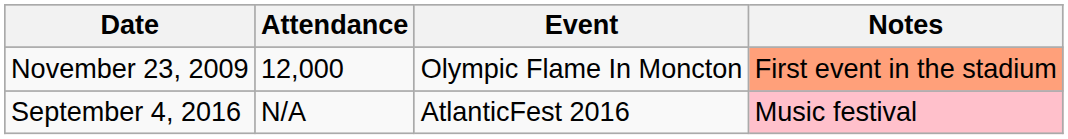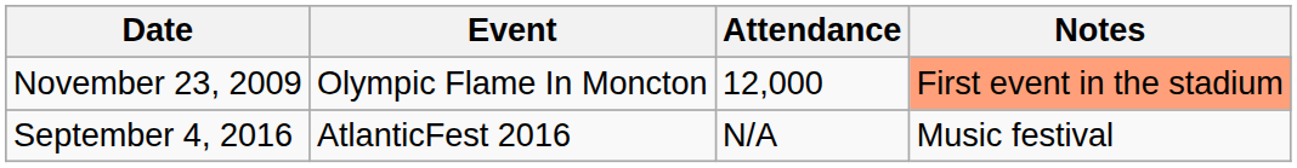 <table class="wikitable">
 <tr>
 <th>Date</th>
+<th>Event</th>
 <th>Attendance</th>
-<th>Event</th>
 <th>Notes</th>
 </tr>
 <tr>
 <td>November 23, 2009</td>
+<td>Olympic Flame In Moncton</td>
 <td>12,000</td>
-<td>Olympic Flame In Moncton</td>
 <td style="background: lightsalmon;">First event in the stadium</td>
 </tr>
 <tr>
 <td>September 4, 2016</td>
+<td>AtlanticFest 2016</td>
 <td>N/A</td>
-<td>AtlanticFest 2016</td>
-<td style="background: pink;">Music festival</td>
+<td>Music festival</td>
 </tr>
 </table>
